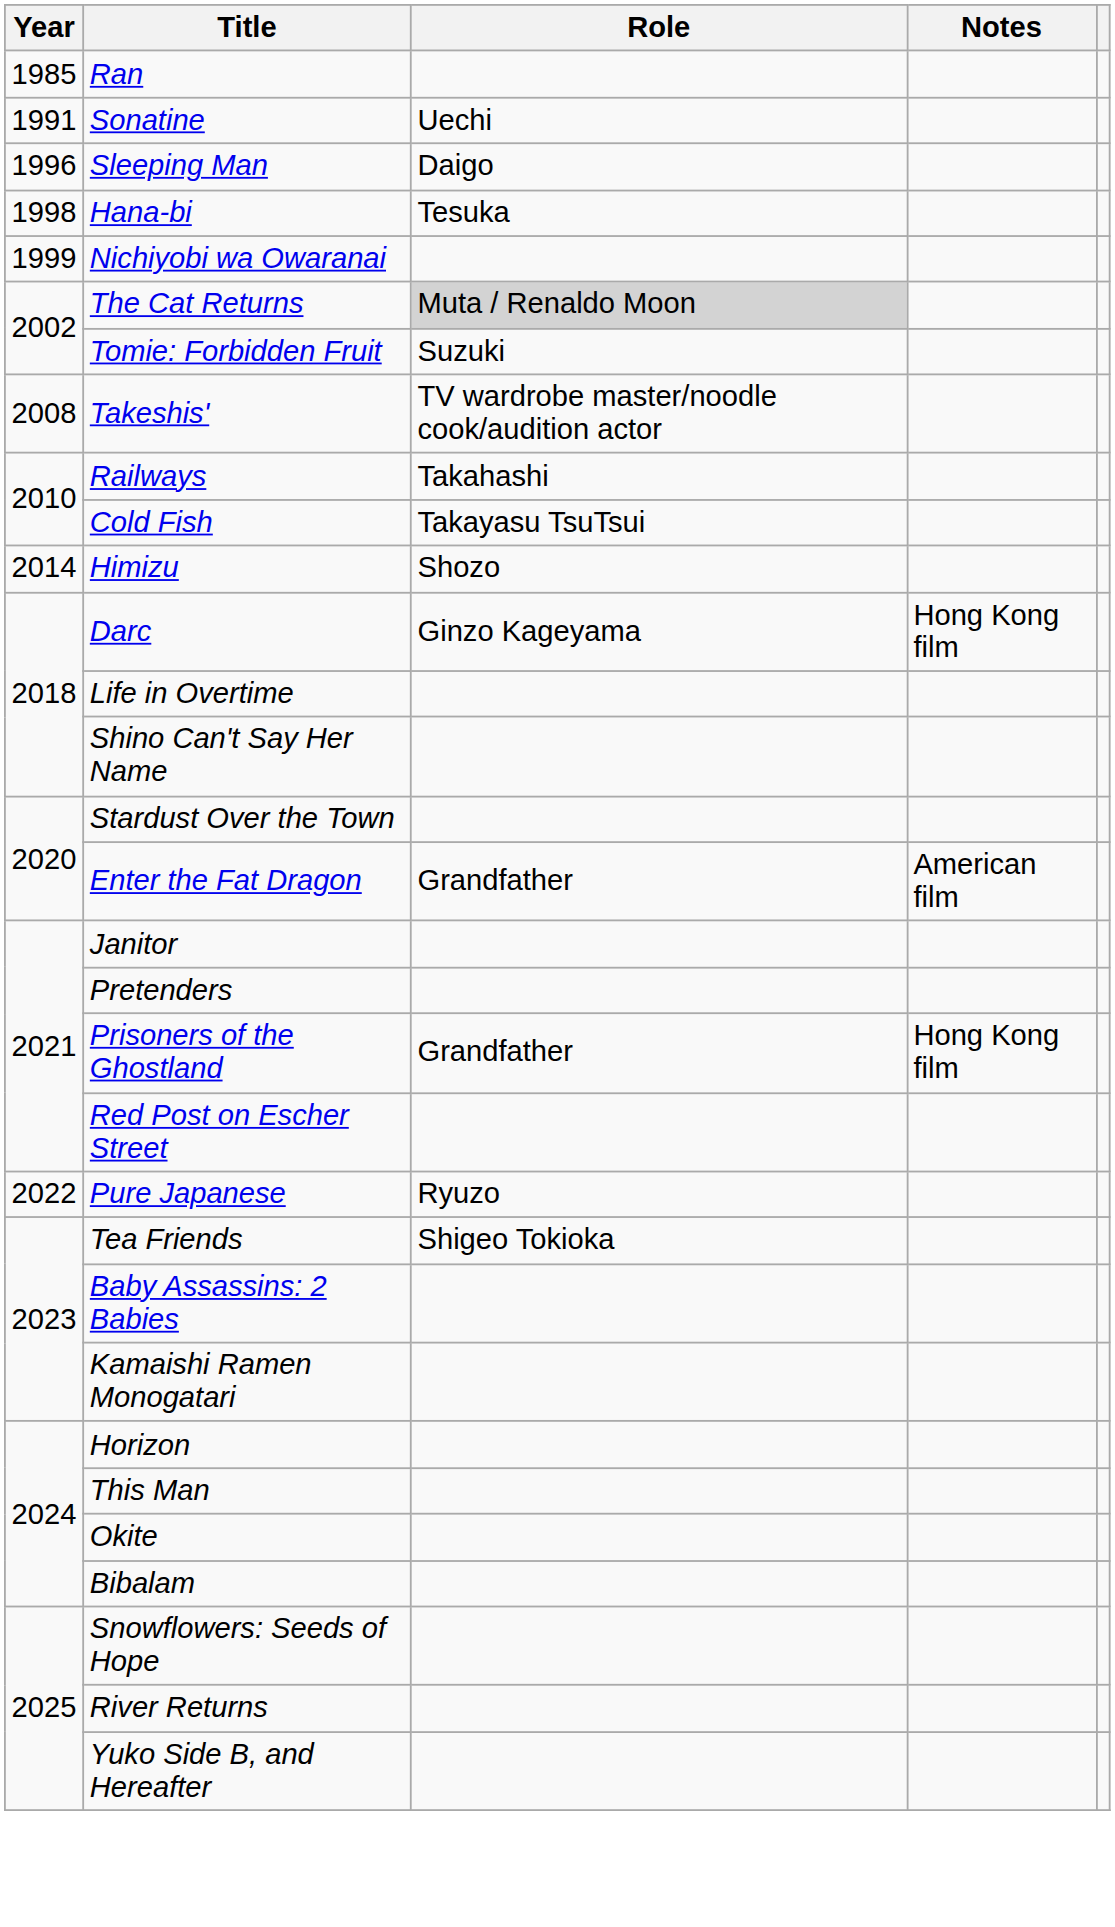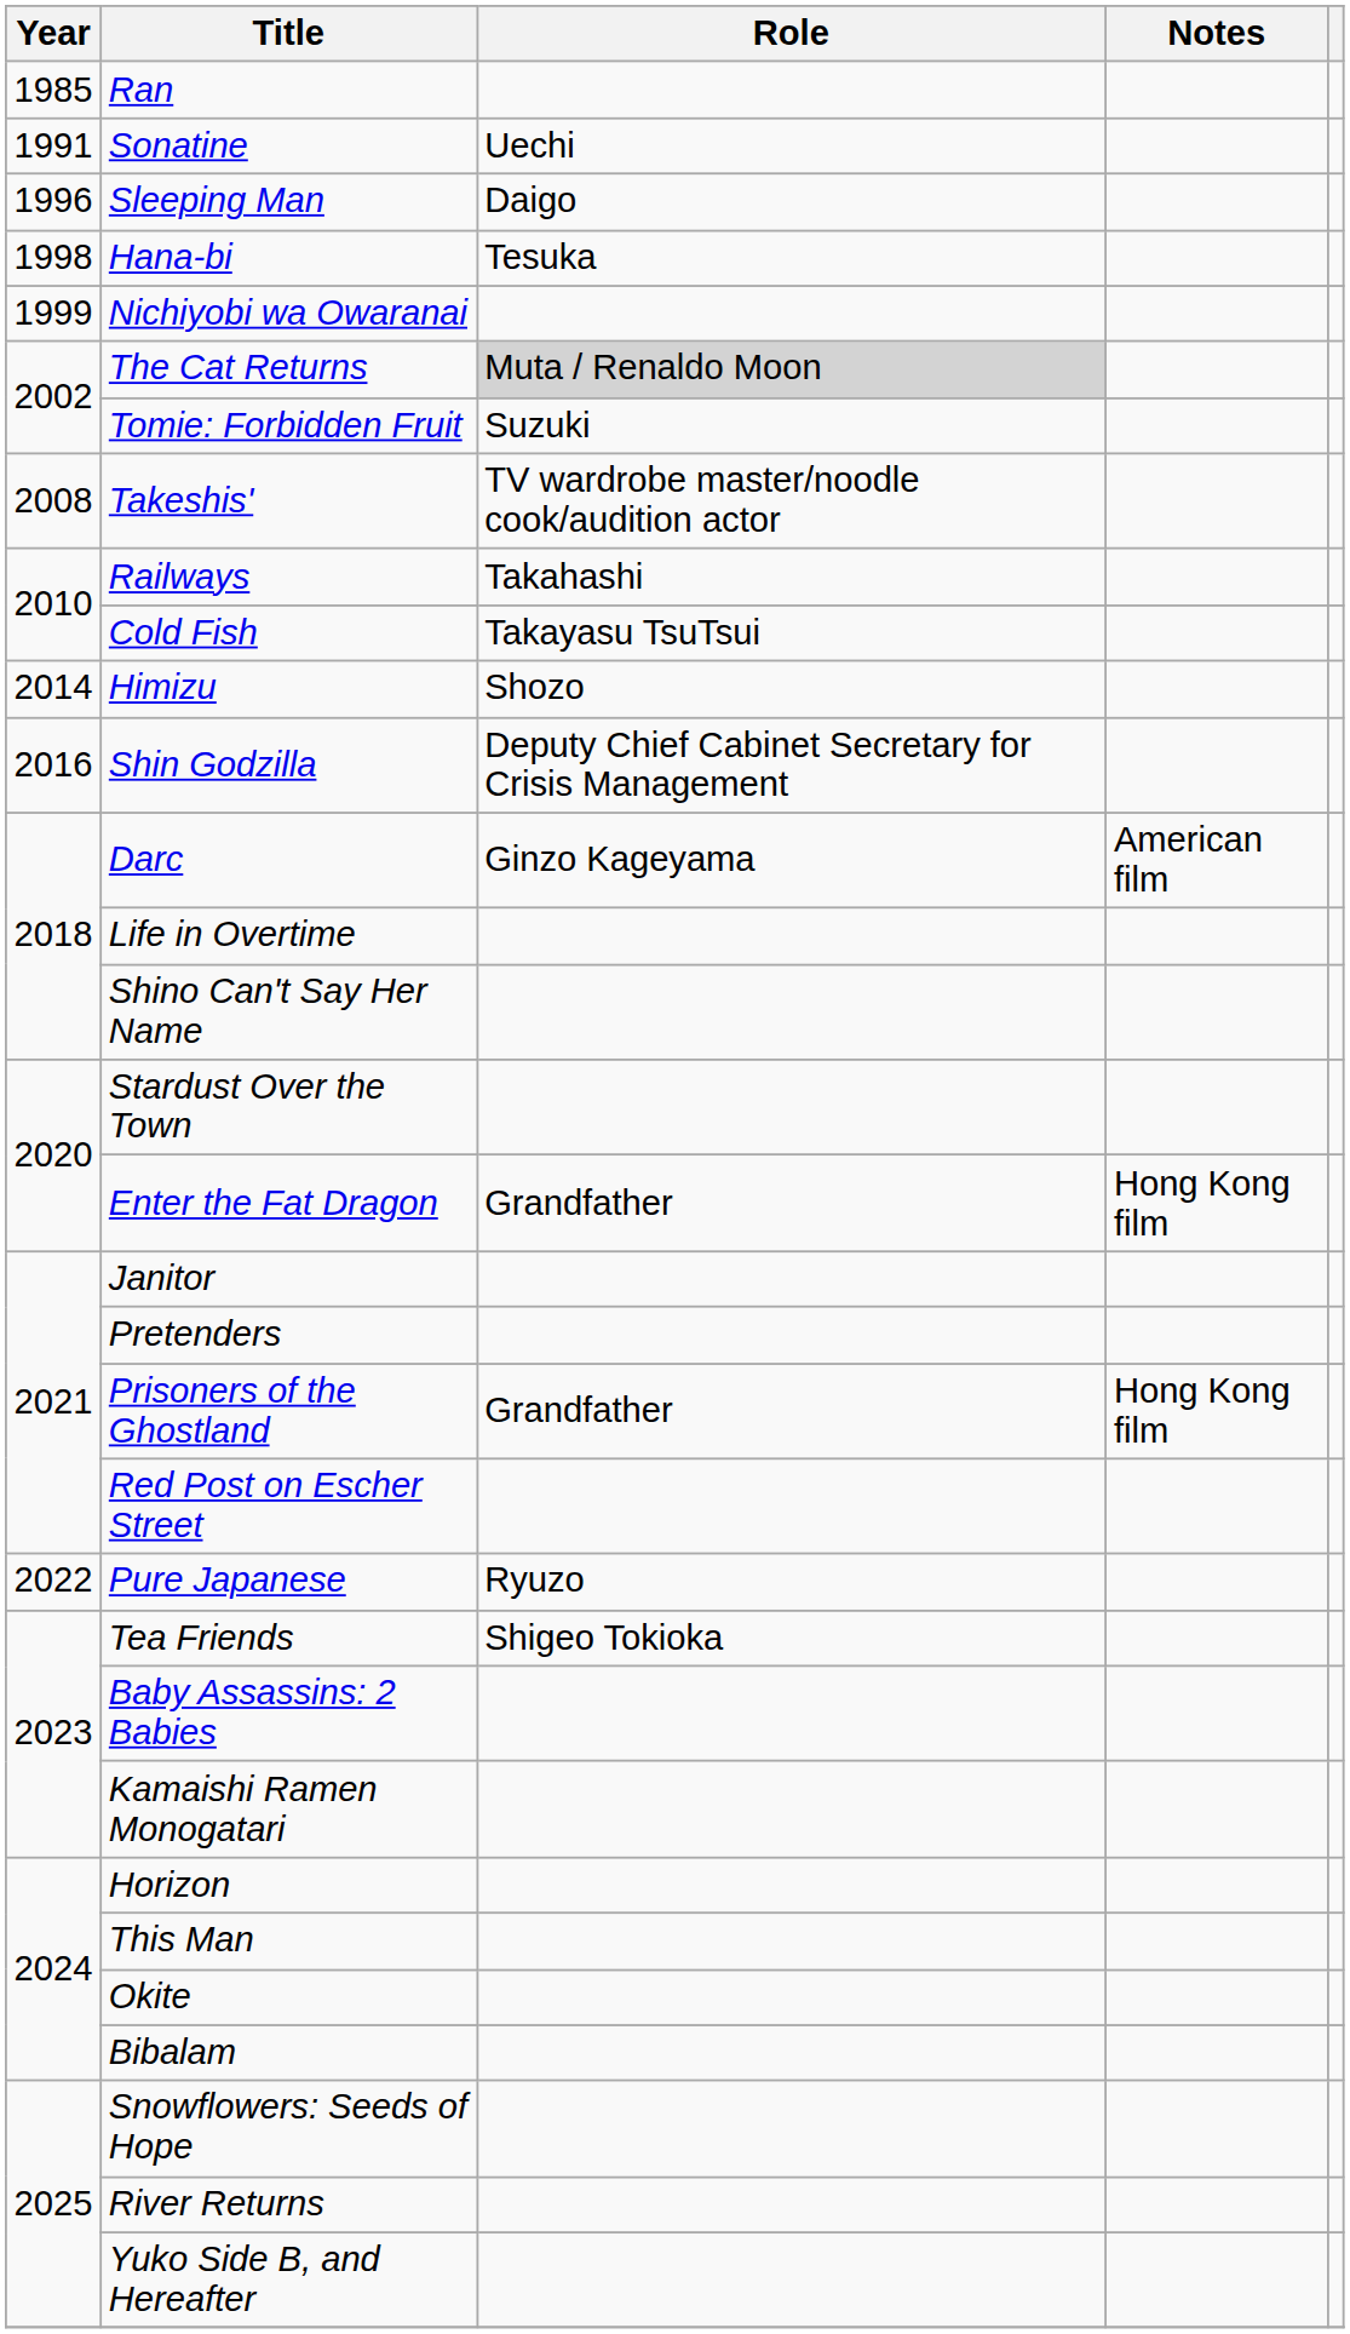 <table class="wikitable sortable">
 <tr>
 <th>Year</th>
 <th>Title</th>
 <th>Role</th>
 <th class="unsortable">Notes</th>
 <th class="unsortable"></th>
 </tr>
 <tr>
 <td>1985</td>
 <td><em><a href='#'>Ran</a></em></td>
 <td></td>
 <td></td>
 <td></td>
 </tr>
 <tr>
 <td>1991</td>
 <td><a href='#'><em>Sonatine</em></a></td>
 <td>Uechi</td>
 <td></td>
 <td></td>
 </tr>
 <tr>
 <td>1996</td>
 <td><a href='#'><em>Sleeping Man</em></a></td>
 <td>Daigo</td>
 <td></td>
 <td></td>
 </tr>
 <tr>
 <td>1998</td>
 <td><em><a href='#'>Hana-bi</a></em></td>
 <td>Tesuka</td>
 <td></td>
 <td></td>
 </tr>
 <tr>
 <td>1999</td>
 <td><em><a href='#'>Nichiyobi wa Owaranai</a></em></td>
 <td></td>
 <td></td>
 <td></td>
 </tr>
 <tr>
 <td rowspan="2">2002</td>
 <td><em><a href='#'>The Cat Returns </a></em></td>
 <td style="background: lightgrey;">Muta / Renaldo Moon</td>
 <td></td>
 <td></td>
 </tr>
 <tr>
 <td><em><a href='#'>Tomie: Forbidden Fruit</a></em></td>
 <td>Suzuki</td>
 <td></td>
 <td></td>
 </tr>
 <tr>
 <td>2008</td>
 <td><em><a href='#'>Takeshis'</a></em></td>
 <td>TV wardrobe master/noodle cook/audition actor</td>
 <td></td>
 <td></td>
 </tr>
 <tr>
 <td rowspan="2">2010</td>
 <td><a href='#'><em>Railways</em></a></td>
 <td>Takahashi</td>
 <td></td>
 <td></td>
 </tr>
 <tr>
 <td><em><a href='#'>Cold Fish</a></em></td>
 <td>Takayasu TsuTsui</td>
 <td></td>
 <td></td>
 </tr>
 <tr>
 <td>2014</td>
 <td><a href='#'><em>Himizu</em></a></td>
 <td>Shozo</td>
 <td></td>
 <td></td>
 </tr>
 <tr>
+<td>2016</td>
+<td><em><a href='#'>Shin Godzilla</a></em></td>
+<td>Deputy Chief Cabinet Secretary for Crisis Management</td>
+<td></td>
+<td></td>
+</tr>
+<tr>
 <td rowspan=3>2018</td>
 <td><em><a href='#'>Darc</a></em></td>
 <td>Ginzo Kageyama</td>
-<td>Hong Kong film</td>
+<td>American film</td>
 <td></td>
 </tr>
 <tr>
 <td><em>Life in Overtime</em></td>
 <td></td>
 <td></td>
 <td></td>
 </tr>
 <tr>
 <td><em>Shino Can't Say Her Name</em></td>
 <td></td>
 <td></td>
 <td></td>
 </tr>
 <tr>
 <td rowspan=2>2020</td>
 <td><em>Stardust Over the Town</em></td>
 <td></td>
 <td></td>
 <td></td>
 </tr>
 <tr>
 <td><em><a href='#'>Enter the Fat Dragon</a></em></td>
 <td>Grandfather</td>
-<td>American film</td>
+<td>Hong Kong film</td>
 <td></td>
 </tr>
 <tr>
 <td rowspan=4>2021</td>
 <td><em>Janitor</em></td>
 <td></td>
 <td></td>
 <td></td>
 </tr>
 <tr>
 <td><em>Pretenders</em></td>
 <td></td>
 <td></td>
 <td></td>
 </tr>
 <tr>
 <td><em><a href='#'>Prisoners of the Ghostland</a></em></td>
 <td>Grandfather</td>
 <td>Hong Kong film</td>
 <td></td>
 </tr>
 <tr>
 <td><em><a href='#'>Red Post on Escher Street</a></em></td>
 <td></td>
 <td></td>
 <td></td>
 </tr>
 <tr>
 <td>2022</td>
 <td><em><a href='#'>Pure Japanese</a></em></td>
 <td>Ryuzo</td>
 <td></td>
 <td></td>
 </tr>
 <tr>
 <td rowspan=3>2023</td>
 <td><em>Tea Friends</em></td>
 <td>Shigeo Tokioka</td>
 <td></td>
 <td></td>
 </tr>
 <tr>
 <td><em><a href='#'>Baby Assassins: 2 Babies</a></em></td>
 <td></td>
 <td></td>
 <td></td>
 </tr>
 <tr>
 <td><em>Kamaishi Ramen Monogatari</em></td>
 <td></td>
 <td></td>
 <td></td>
 </tr>
 <tr>
 <td rowspan=4>2024</td>
 <td><em>Horizon</em></td>
 <td></td>
 <td></td>
 <td></td>
 </tr>
 <tr>
 <td><em>This Man</em></td>
 <td></td>
 <td></td>
 <td></td>
 </tr>
 <tr>
 <td><em>Okite</em></td>
 <td></td>
 <td></td>
 <td></td>
 </tr>
 <tr>
 <td><em>Bibalam</em></td>
 <td></td>
 <td></td>
 <td></td>
 </tr>
 <tr>
 <td rowspan=3>2025</td>
 <td><em>Snowflowers: Seeds of Hope</em></td>
 <td></td>
 <td></td>
 <td></td>
 </tr>
 <tr>
 <td><em>River Returns</em></td>
 <td></td>
 <td></td>
 <td></td>
 </tr>
 <tr>
 <td><em>Yuko Side B, and Hereafter</em></td>
 <td></td>
 <td></td>
 <td></td>
 </tr>
 <tr>
 </tr>
 </table>
